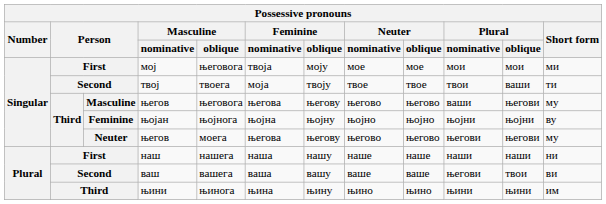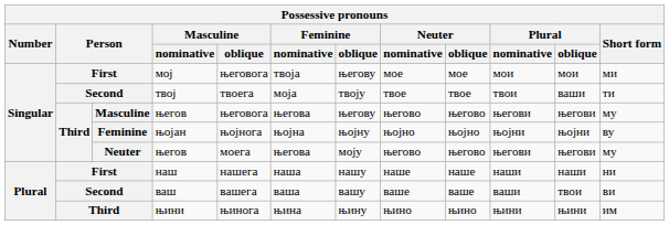 <table class="wikitable">
 <tr>
 <th colspan="12">Possessive pronouns</th>
 </tr>
 <tr>
 <th rowspan="2">Number</th>
 <th rowspan="2" colspan="2">Person</th>
 <th colspan="2">Masculine</th>
 <th colspan="2">Feminine</th>
 <th colspan="2">Neuter</th>
 <th colspan="2">Plural</th>
 <th rowspan="2">Short form</th>
 </tr>
 <tr>
 <th>nominative</th>
 <th>oblique</th>
 <th>nominative</th>
 <th>oblique</th>
 <th>nominative</th>
 <th>oblique</th>
 <th>nominative</th>
 <th>oblique</th>
 </tr>
 <tr>
 <th rowspan="5">Singular</th>
 <th colspan="2">First</th>
 <td>мој</td>
 <td>његовога</td>
 <td>твоја</td>
-<td>моју</td>
+<td>његову</td>
 <td>мое</td>
 <td>мое</td>
 <td>мои</td>
 <td>мои</td>
 <td>ми</td>
 </tr>
 <tr>
 <th colspan="2">Second</th>
 <td>твој</td>
 <td>твоега</td>
 <td>моја</td>
 <td>твоју</td>
 <td>твое</td>
 <td>твое</td>
 <td>твои</td>
 <td>ваши</td>
 <td>ти</td>
 </tr>
 <tr>
 <th rowspan="3">Third</th>
 <th>Masculine</th>
 <td>његов</td>
 <td>његовога</td>
 <td>његова</td>
 <td>његову</td>
 <td>његово</td>
 <td>његово</td>
-<td>ваши</td>
+<td>његови</td>
 <td>његови</td>
 <td>му</td>
 </tr>
 <tr>
 <th>Feminine</th>
 <td>њојан</td>
 <td>њојнога</td>
 <td>њојна</td>
 <td>њојну</td>
 <td>њојно</td>
 <td>њојно</td>
 <td>њојни</td>
 <td>њојни</td>
 <td>ву</td>
 </tr>
 <tr>
 <th>Neuter</th>
 <td>његов</td>
 <td>моега</td>
 <td>његова</td>
-<td>његову</td>
+<td>моју</td>
 <td>његово</td>
 <td>његово</td>
 <td>његови</td>
 <td>његови</td>
 <td>му</td>
 </tr>
 <tr>
 <th rowspan="3">Plural</th>
 <th colspan="2">First</th>
 <td>наш</td>
 <td>нашега</td>
 <td>наша</td>
 <td>нашу</td>
 <td>наше</td>
 <td>наше</td>
 <td>наши</td>
 <td>наши</td>
 <td>ни</td>
 </tr>
 <tr>
 <th colspan="2">Second</th>
 <td>ваш</td>
 <td>вашега</td>
 <td>ваша</td>
 <td>вашу</td>
 <td>ваше</td>
 <td>ваше</td>
-<td>његови</td>
+<td>ваши</td>
 <td>твои</td>
 <td>ви</td>
 </tr>
 <tr>
 <th colspan="2">Third</th>
 <td>њини</td>
 <td>њинога</td>
 <td>њина</td>
 <td>њину</td>
 <td>њино</td>
 <td>њино</td>
 <td>њини</td>
 <td>њини</td>
 <td>им</td>
 </tr>
 </table>
